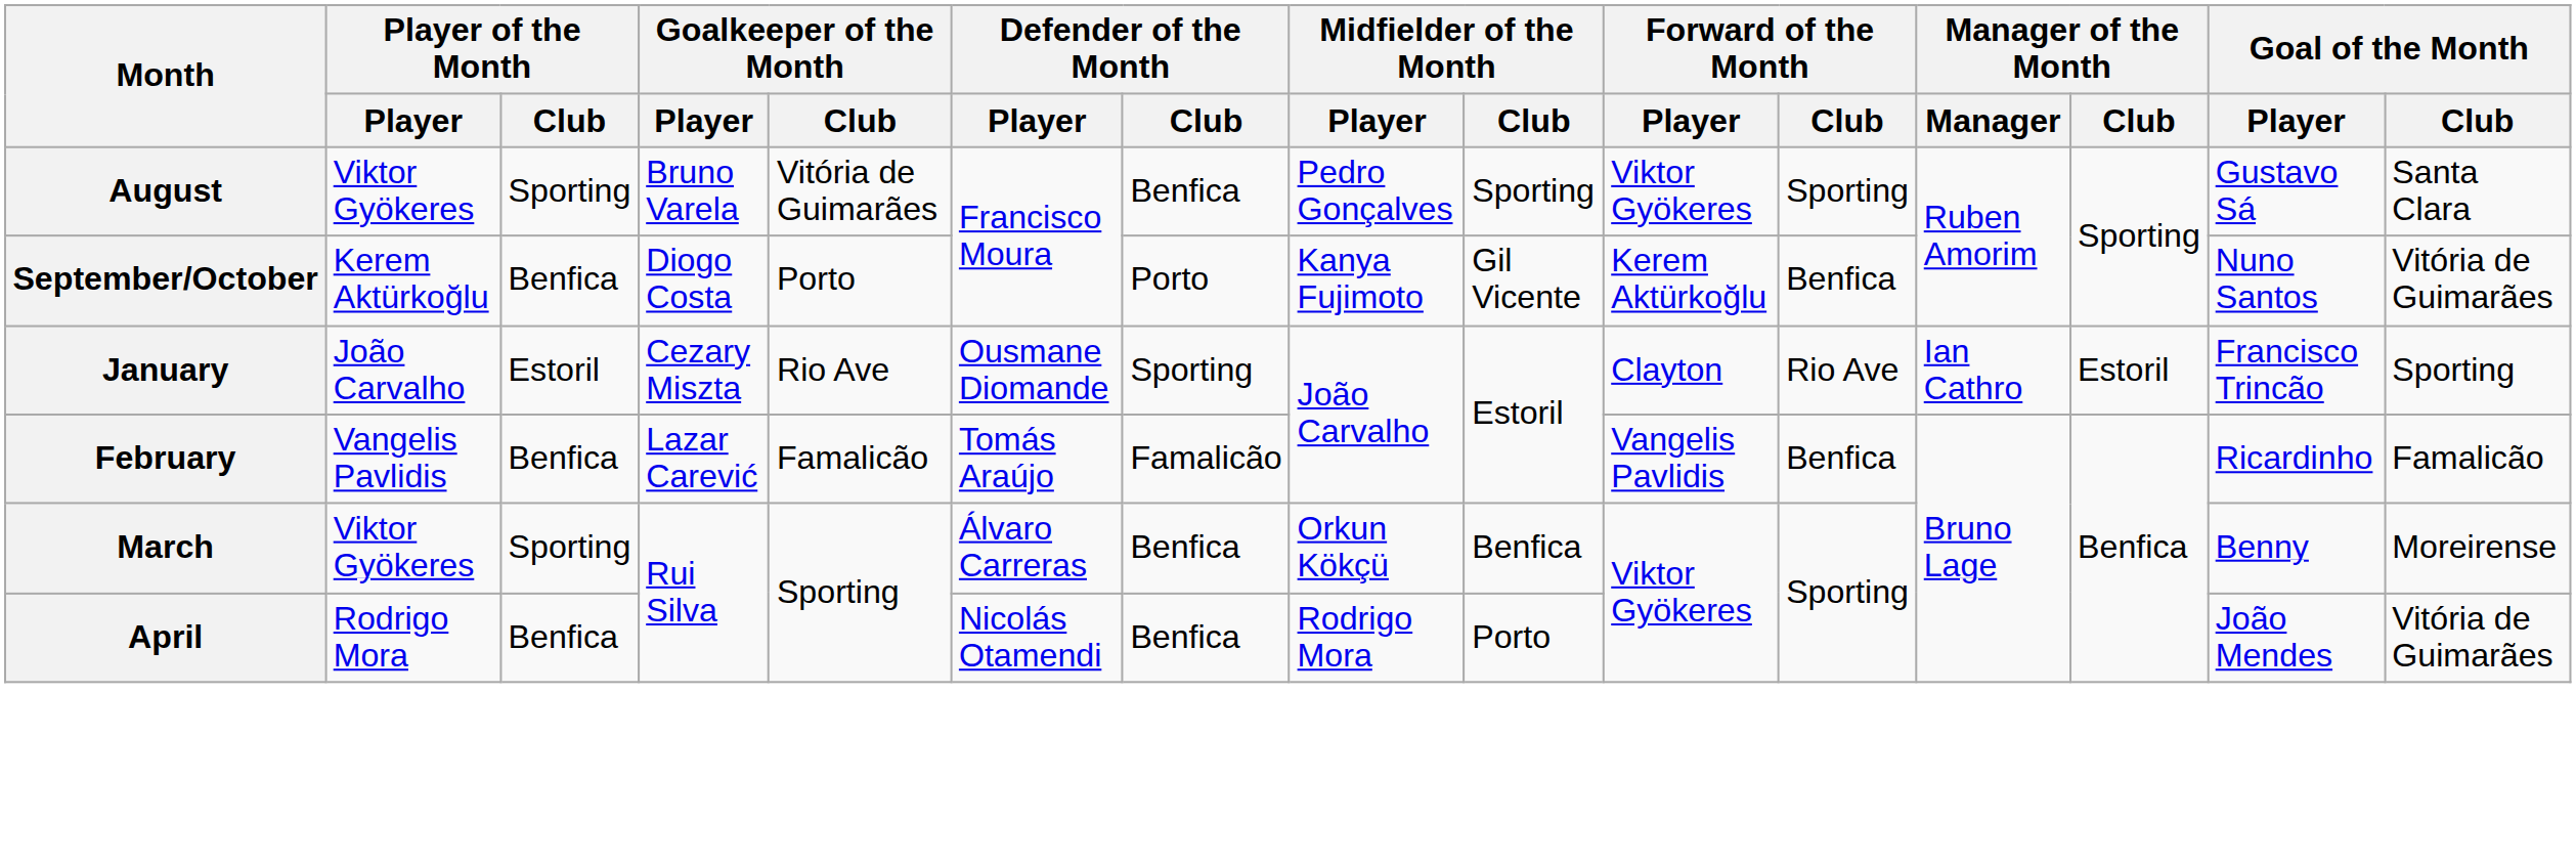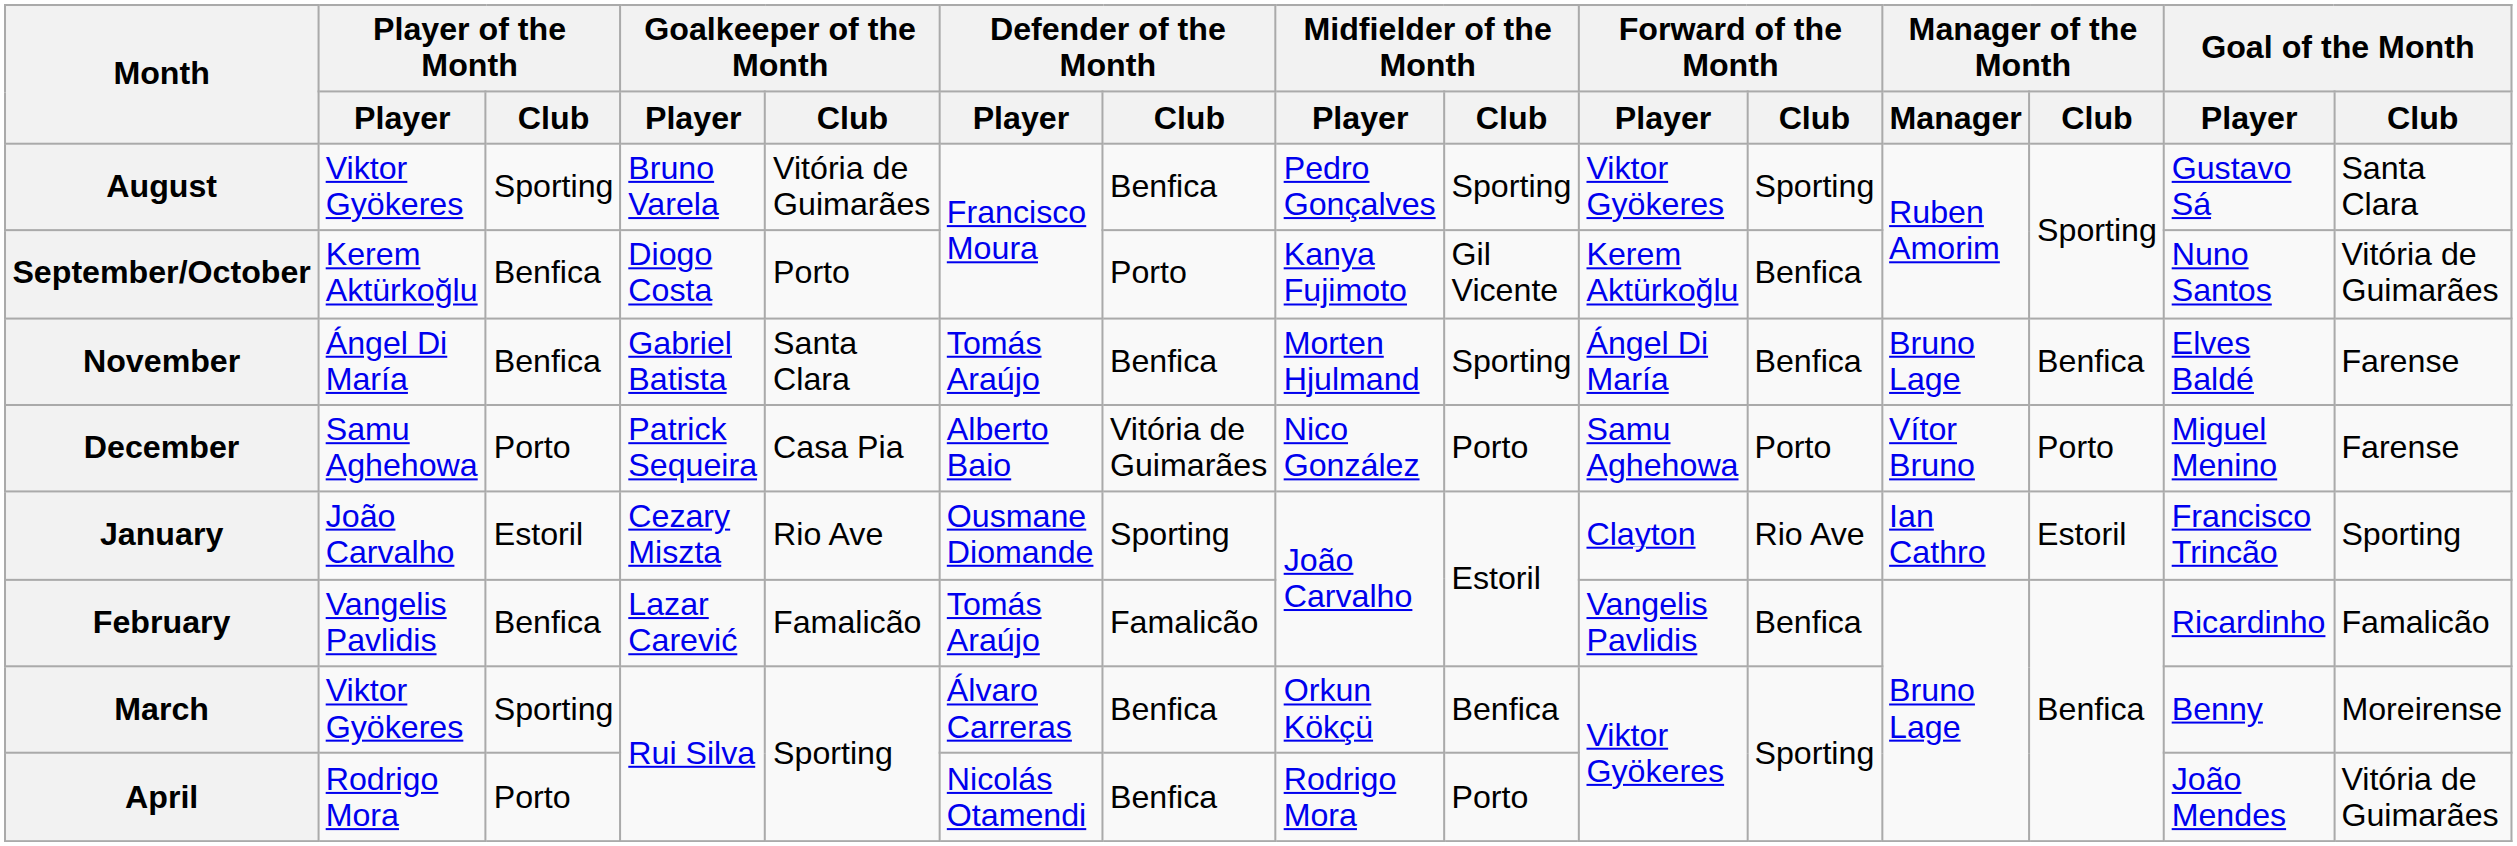 <table class="wikitable">
 <tr>
 <th rowspan="2">Month</th>
 <th colspan="2">Player of the Month</th>
 <th colspan="2">Goalkeeper of the Month</th>
 <th colspan="2">Defender of the Month</th>
 <th colspan="2">Midfielder of the Month</th>
 <th colspan="2">Forward of the Month</th>
 <th colspan="2">Manager of the Month</th>
 <th colspan="2">Goal of the Month</th>
 </tr>
 <tr>
 <th>Player</th>
 <th>Club</th>
 <th>Player</th>
 <th>Club</th>
 <th>Player</th>
 <th>Club</th>
 <th>Player</th>
 <th>Club</th>
 <th>Player</th>
 <th>Club</th>
 <th>Manager</th>
 <th>Club</th>
 <th>Player</th>
 <th>Club</th>
 </tr>
 <tr>
 <th>August</th>
 <td> <a href='#'>Viktor Gyökeres</a></td>
 <td>Sporting</td>
 <td> <a href='#'>Bruno Varela</a></td>
 <td>Vitória de Guimarães</td>
 <td rowspan="2"> <a href='#'>Francisco Moura</a></td>
 <td>Benfica</td>
 <td> <a href='#'>Pedro Gonçalves</a></td>
 <td>Sporting</td>
 <td> <a href='#'>Viktor Gyökeres</a></td>
 <td>Sporting</td>
 <td rowspan="2"> <a href='#'>Ruben Amorim</a></td>
 <td rowspan="2">Sporting</td>
 <td> <a href='#'>Gustavo Sá</a></td>
 <td>Santa Clara</td>
 </tr>
 <tr>
 <th>September/October</th>
 <td> <a href='#'>Kerem Aktürkoğlu</a></td>
 <td>Benfica</td>
 <td> <a href='#'>Diogo Costa</a></td>
 <td>Porto</td>
 <td>Porto</td>
 <td> <a href='#'>Kanya Fujimoto</a></td>
 <td>Gil Vicente</td>
 <td> <a href='#'>Kerem Aktürkoğlu</a></td>
 <td>Benfica</td>
 <td> <a href='#'>Nuno Santos</a></td>
 <td>Vitória de Guimarães</td>
 </tr>
 <tr>
+<th>November</th>
+<td> <a href='#'>Ángel Di María</a></td>
+<td>Benfica</td>
+<td> <a href='#'>Gabriel Batista</a></td>
+<td>Santa Clara</td>
+<td> <a href='#'>Tomás Araújo</a></td>
+<td>Benfica</td>
+<td> <a href='#'>Morten Hjulmand</a></td>
+<td>Sporting</td>
+<td> <a href='#'>Ángel Di María</a></td>
+<td>Benfica</td>
+<td> <a href='#'>Bruno Lage</a></td>
+<td>Benfica</td>
+<td> <a href='#'>Elves Baldé</a></td>
+<td>Farense</td>
+</tr>
+<tr>
+<th>December</th>
+<td> <a href='#'>Samu Aghehowa</a></td>
+<td>Porto</td>
+<td> <a href='#'>Patrick Sequeira</a></td>
+<td>Casa Pia</td>
+<td> <a href='#'>Alberto Baio</a></td>
+<td>Vitória de Guimarães</td>
+<td> <a href='#'>Nico González</a></td>
+<td>Porto</td>
+<td> <a href='#'>Samu Aghehowa</a></td>
+<td>Porto</td>
+<td> <a href='#'>Vítor Bruno</a></td>
+<td>Porto</td>
+<td> <a href='#'>Miguel Menino</a></td>
+<td>Farense</td>
+</tr>
+<tr>
 <th>January</th>
 <td> <a href='#'>João Carvalho</a></td>
 <td>Estoril</td>
 <td> <a href='#'>Cezary Miszta</a></td>
 <td>Rio Ave</td>
 <td> <a href='#'>Ousmane Diomande</a></td>
 <td>Sporting</td>
 <td rowspan="2"> <a href='#'>João Carvalho</a></td>
 <td rowspan="2">Estoril</td>
 <td> <a href='#'>Clayton</a></td>
 <td>Rio Ave</td>
 <td> <a href='#'>Ian Cathro</a></td>
 <td>Estoril</td>
 <td> <a href='#'>Francisco Trincão</a></td>
 <td>Sporting</td>
 </tr>
 <tr>
 <th>February</th>
 <td> <a href='#'>Vangelis Pavlidis</a></td>
 <td>Benfica</td>
 <td> <a href='#'>Lazar Carević</a></td>
 <td>Famalicão</td>
 <td> <a href='#'>Tomás Araújo</a></td>
 <td>Famalicão</td>
 <td> <a href='#'>Vangelis Pavlidis</a></td>
 <td>Benfica</td>
 <td rowspan="3"> <a href='#'>Bruno Lage</a></td>
 <td rowspan="3">Benfica</td>
 <td> <a href='#'>Ricardinho</a></td>
 <td>Famalicão</td>
 </tr>
 <tr>
 <th>March</th>
 <td> <a href='#'>Viktor Gyökeres</a></td>
 <td>Sporting</td>
 <td rowspan="2"> <a href='#'>Rui Silva</a></td>
 <td rowspan="2">Sporting</td>
 <td> <a href='#'>Álvaro Carreras</a></td>
 <td>Benfica</td>
 <td> <a href='#'>Orkun Kökçü</a></td>
 <td>Benfica</td>
 <td rowspan="2"> <a href='#'>Viktor Gyökeres</a></td>
 <td rowspan="2">Sporting</td>
 <td> <a href='#'>Benny</a></td>
 <td>Moreirense</td>
 </tr>
 <tr>
 <th>April</th>
 <td> <a href='#'>Rodrigo Mora</a></td>
-<td>Benfica</td>
+<td>Porto</td>
 <td> <a href='#'>Nicolás Otamendi</a></td>
 <td>Benfica</td>
 <td> <a href='#'>Rodrigo Mora</a></td>
 <td>Porto</td>
 <td> <a href='#'>João Mendes</a></td>
 <td>Vitória de Guimarães</td>
 </tr>
 </table>
